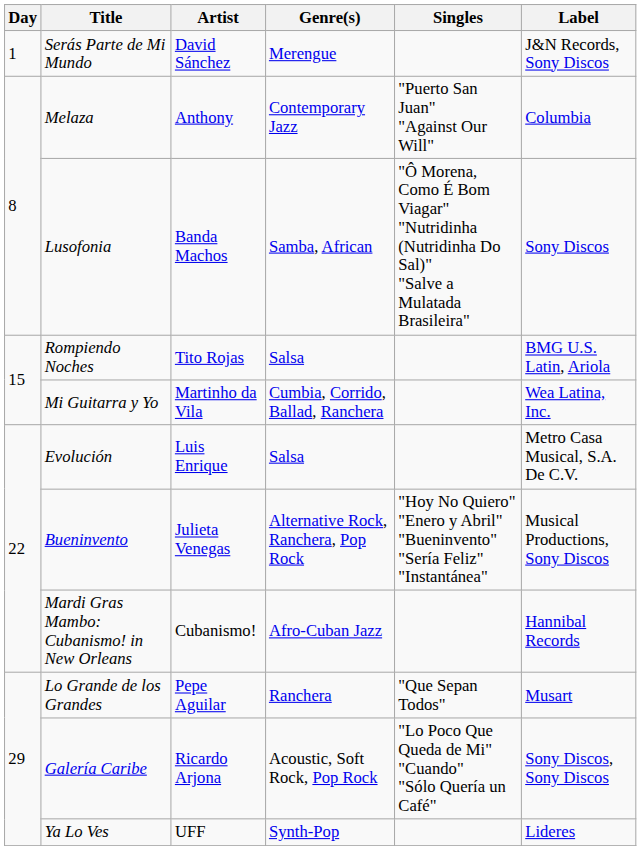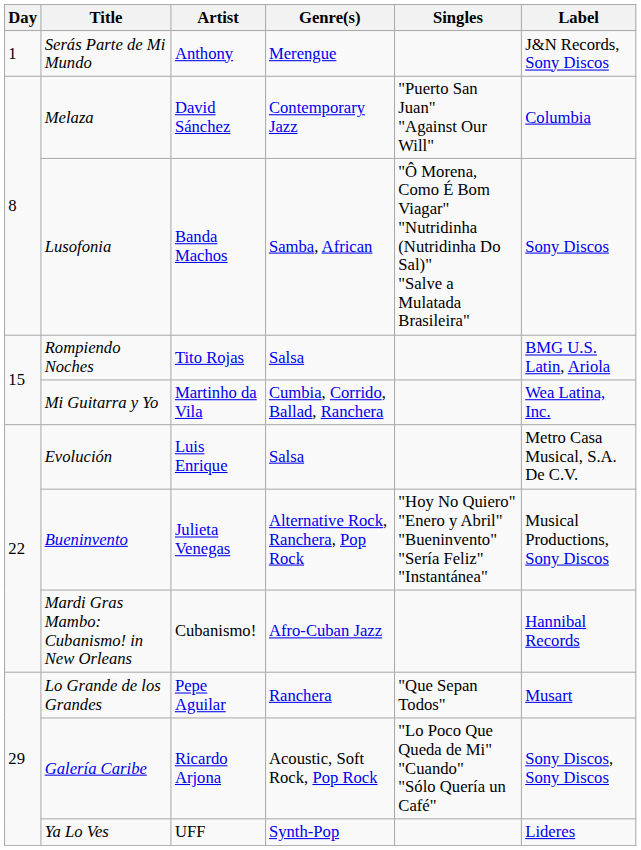 <table class="wikitable sortable" style="text-align: left;">
 <tr>
 <th>Day</th>
 <th>Title</th>
 <th>Artist</th>
 <th>Genre(s)</th>
 <th>Singles</th>
 <th>Label</th>
 </tr>
 <tr>
 <td>1</td>
 <td><em>Serás Parte de Mi Mundo</em></td>
-<td><a href='#'>David Sánchez</a></td>
+<td><a href='#'>Anthony</a></td>
 <td><a href='#'>Merengue</a></td>
 <td></td>
 <td>J&N Records, <a href='#'>Sony Discos</a></td>
 </tr>
 <tr>
 <td rowspan="2">8</td>
 <td><em>Melaza</em></td>
-<td><a href='#'>Anthony</a></td>
+<td><a href='#'>David Sánchez</a></td>
 <td><a href='#'>Contemporary Jazz</a></td>
 <td>"Puerto San Juan"<br>"Against Our Will"</td>
 <td><a href='#'>Columbia</a></td>
 </tr>
 <tr>
 <td><em>Lusofonia</em></td>
 <td><a href='#'>Banda Machos</a></td>
 <td><a href='#'>Samba</a>, <a href='#'>African</a></td>
 <td>"Ô Morena, Como É Bom Viagar"<br>"Nutridinha (Nutridinha Do Sal)"<br>"Salve a Mulatada Brasileira"</td>
 <td><a href='#'>Sony Discos</a></td>
 </tr>
 <tr>
 <td rowspan="2">15</td>
 <td><em>Rompiendo Noches</em></td>
 <td><a href='#'>Tito Rojas</a></td>
 <td><a href='#'>Salsa</a></td>
 <td></td>
 <td><a href='#'>BMG U.S. Latin</a>, <a href='#'>Ariola</a></td>
 </tr>
 <tr>
 <td><em>Mi Guitarra y Yo</em></td>
 <td><a href='#'>Martinho da Vila</a></td>
 <td><a href='#'>Cumbia</a>, <a href='#'>Corrido</a>, <a href='#'>Ballad</a>, <a href='#'>Ranchera</a></td>
 <td></td>
 <td><a href='#'>Wea Latina, Inc.</a></td>
 </tr>
 <tr>
 <td rowspan="3">22</td>
 <td><em>Evolución</em></td>
 <td><a href='#'>Luis Enrique</a></td>
 <td><a href='#'>Salsa</a></td>
 <td></td>
 <td>Metro Casa Musical, S.A. De C.V.</td>
 </tr>
 <tr>
 <td><em><a href='#'>Bueninvento</a></em></td>
 <td><a href='#'>Julieta Venegas</a></td>
 <td><a href='#'>Alternative Rock</a>, <a href='#'>Ranchera</a>, <a href='#'>Pop Rock</a></td>
 <td>"Hoy No Quiero"<br>"Enero y Abril"<br>"Bueninvento"<br>"Sería Feliz"<br>"Instantánea"</td>
 <td>Musical Productions, <a href='#'>Sony Discos</a></td>
 </tr>
 <tr>
 <td><em>Mardi Gras Mambo: Cubanismo! in New Orleans</em></td>
 <td>Cubanismo!</td>
 <td><a href='#'>Afro-Cuban Jazz</a></td>
 <td></td>
 <td><a href='#'>Hannibal Records</a></td>
 </tr>
 <tr>
 <td rowspan="3">29</td>
 <td><em>Lo Grande de los Grandes</em></td>
 <td><a href='#'>Pepe Aguilar</a></td>
 <td><a href='#'>Ranchera</a></td>
 <td>"Que Sepan Todos"</td>
 <td><a href='#'>Musart</a></td>
 </tr>
 <tr>
 <td><em><a href='#'>Galería Caribe</a></em></td>
 <td><a href='#'>Ricardo Arjona</a></td>
 <td>Acoustic, Soft Rock, <a href='#'>Pop Rock</a></td>
 <td>"Lo Poco Que Queda de Mi"<br>"Cuando"<br>"Sólo Quería un Café"</td>
 <td><a href='#'>Sony Discos</a>, <a href='#'>Sony Discos</a></td>
 </tr>
 <tr>
 <td><em>Ya Lo Ves</em></td>
 <td>UFF</td>
 <td><a href='#'>Synth-Pop</a></td>
 <td></td>
 <td><a href='#'>Lideres</a></td>
 </tr>
 <tr>
 </tr>
 </table>
